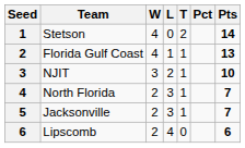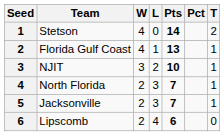 <table class=wikitable>
 <tr>
 <th>Seed</th>
 <th>Team</th>
 <th>W</th>
 <th>L</th>
+<th>Pts</th>
+<th>Pct</th>
 <th>T</th>
-<th>Pct</th>
-<th>Pts</th>
 </tr>
 <tr align=center>
 <th>1</th>
 <td align=left>Stetson</td>
 <td>4</td>
 <td>0</td>
+<td><strong>14</strong></td>
+<td></td>
 <td>2</td>
-<td></td>
-<td><strong>14</strong></td>
 </tr>
 <tr align=center>
 <th>2</th>
 <td align=left>Florida Gulf Coast</td>
 <td>4</td>
 <td>1</td>
+<td><strong>13</strong></td>
+<td></td>
 <td>1</td>
-<td></td>
-<td><strong>13</strong></td>
 </tr>
 <tr align=center>
 <th>3</th>
 <td align=left>NJIT</td>
 <td>3</td>
 <td>2</td>
+<td><strong>10</strong></td>
+<td></td>
 <td>1</td>
-<td></td>
-<td><strong>10</strong></td>
 </tr>
 <tr align=center>
 <th>4</th>
 <td align=left>North Florida</td>
 <td>2</td>
 <td>3</td>
+<td><strong>7</strong></td>
+<td></td>
 <td>1</td>
-<td></td>
-<td><strong>7</strong></td>
 </tr>
 <tr align=center>
 <th>5</th>
 <td align=left>Jacksonville</td>
 <td>2</td>
 <td>3</td>
+<td><strong>7</strong></td>
+<td></td>
 <td>1</td>
-<td></td>
-<td><strong>7</strong></td>
 </tr>
 <tr align=center>
 <th>6</th>
 <td align=left>Lipscomb</td>
 <td>2</td>
 <td>4</td>
+<td><strong>6</strong></td>
+<td></td>
 <td>0</td>
-<td></td>
-<td><strong>6</strong></td>
 </tr>
 </table>
